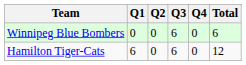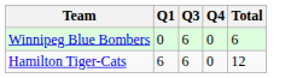 <table class="wikitable">
 <tr>
 <th>Team</th>
 <th>Q1</th>
-<th>Q2</th>
 <th>Q3</th>
 <th>Q4</th>
 <th>Total</th>
 </tr>
 <tr style="background-color:#ddffdd">
 <td><a href='#'>Winnipeg Blue Bombers</a></td>
-<td>0</td>
 <td>0</td>
 <td>6</td>
 <td>0</td>
 <td>6</td>
 </tr>
 <tr>
 <td><a href='#'>Hamilton Tiger-Cats</a></td>
 <td>6</td>
-<td>0</td>
 <td>6</td>
 <td>0</td>
 <td>12</td>
 </tr>
 </table>
